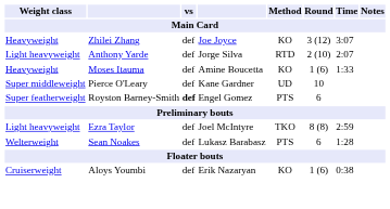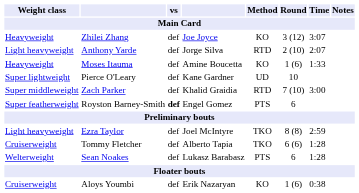 <table class="toccolours" style="font-size: 85%;">
 <tr>
 <th style="background:#e6e8fa; color:#000; text-align:center;">Weight class</th>
 <th style="background:#e6e8fa; color:#000; text-align:center;"></th>
 <th style="background:#e6e8fa; color:#000; text-align:center;">vs</th>
 <th style="background:#e6e8fa; color:#000; text-align:center;"></th>
 <th style="background:#e6e8fa; color:#000; text-align:center;">Method</th>
 <th style="background:#e6e8fa; color:#000; text-align:center;">Round</th>
 <th style="background:#e6e8fa; color:#000; text-align:center;">Time</th>
 <th style="background:#e6e8fa; color:#000; text-align:center;">Notes</th>
 </tr>
 <tr>
 <th colspan="8" style="background-color: #e6e8fa;">Main Card</th>
 </tr>
 <tr>
 <td><a href='#'>Heavyweight</a></td>
 <td><a href='#'>Zhilei Zhang</a></td>
 <td>def</td>
 <td><a href='#'>Joe Joyce</a></td>
 <td align="center">KO</td>
 <td align="center">3 (12)</td>
 <td>3:07</td>
 <td></td>
 </tr>
 <tr>
 <td><a href='#'>Light heavyweight</a></td>
 <td><a href='#'>Anthony Yarde</a></td>
 <td>def</td>
 <td>Jorge Silva</td>
 <td align="center">RTD</td>
 <td align="center">2 (10)</td>
 <td>2:07</td>
 <td></td>
 </tr>
 <tr>
 <td><a href='#'>Heavyweight</a></td>
 <td><a href='#'>Moses Itauma</a></td>
 <td>def</td>
 <td>Amine Boucetta</td>
 <td align="center">KO</td>
 <td align="center">1 (6)</td>
 <td>1:33</td>
 <td></td>
 </tr>
 <tr>
-<td><a href='#'>Super middleweight</a></td>
+<td><a href='#'>Super lightweight</a></td>
 <td>Pierce O'Leary</td>
 <td>def</td>
 <td>Kane Gardner</td>
 <td align="center">UD</td>
 <td align="center">10</td>
 <td></td>
+<td></td>
+</tr>
+<tr>
+<td><a href='#'>Super middleweight</a></td>
+<td><a href='#'>Zach Parker</a></td>
+<td>def</td>
+<td>Khalid Graidia</td>
+<td align="center">RTD</td>
+<td align="center">7 (10)</td>
+<td>3:00</td>
 <td></td>
 </tr>
 <tr>
 <td><a href='#'>Super featherweight</a></td>
 <td>Royston Barney-Smith</td>
 <td><strong>def</strong></td>
 <td>Engel Gomez</td>
 <td align="center">PTS</td>
 <td align="center">6</td>
 <td></td>
 <td></td>
 </tr>
 <tr>
 <th colspan="8" style="background-color: #e6e8fa;">Preliminary bouts</th>
 </tr>
 <tr>
 <td><a href='#'>Light heavyweight</a></td>
 <td><a href='#'>Ezra Taylor</a></td>
 <td>def</td>
 <td>Joel McIntyre</td>
 <td align="center">TKO</td>
 <td align="center">8 (8)</td>
 <td>2:59</td>
 <td></td>
 </tr>
 <tr>
+<td><a href='#'>Cruiserweight</a></td>
+<td>Tommy Fletcher</td>
+<td>def</td>
+<td>Alberto Tapia</td>
+<td align="center">TKO</td>
+<td align="center">6 (6)</td>
+<td>1:28</td>
+<td></td>
+</tr>
+<tr>
 <td><a href='#'>Welterweight</a></td>
 <td><a href='#'>Sean Noakes</a></td>
 <td>def</td>
 <td>Lukasz Barabasz</td>
 <td align="center">PTS</td>
 <td align="center">6</td>
 <td>1:28</td>
 <td></td>
 </tr>
 <tr>
 <th colspan="8" style="background-color: #e6e8fa;">Floater bouts</th>
 </tr>
 <tr>
 <td><a href='#'>Cruiserweight</a></td>
 <td>Aloys Youmbi</td>
 <td>def</td>
 <td>Erik Nazaryan</td>
 <td align="center">KO</td>
 <td align="center">1 (6)</td>
 <td>0:38</td>
 <td></td>
 </tr>
 </table>
